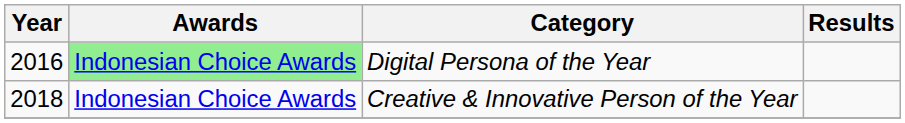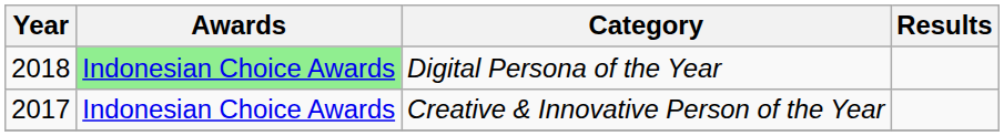 <table class="wikitable sortable">
 <tr>
 <th>Year</th>
 <th>Awards</th>
 <th>Category</th>
 <th>Results</th>
 </tr>
 <tr>
-<td>2016</td>
+<td>2018</td>
 <td style="background: lightgreen;"><a href='#'>Indonesian Choice Awards</a></td>
 <td><em>Digital Persona of the Year</em></td>
 <td></td>
 </tr>
 <tr>
-<td>2018</td>
+<td>2017</td>
 <td><a href='#'>Indonesian Choice Awards</a></td>
 <td><em>Creative & Innovative Person of the Year</em></td>
 <td></td>
 </tr>
 <tr>
 </tr>
 </table>
